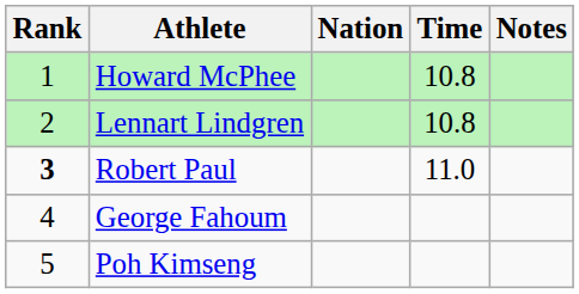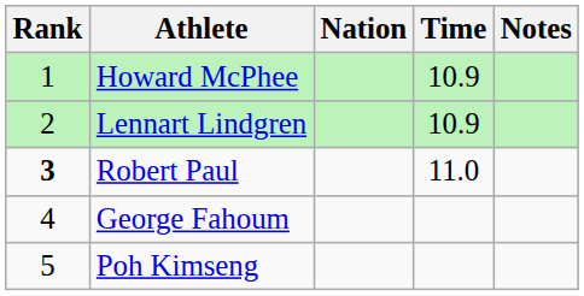 <table class="wikitable sortable" style="text-align:center">
 <tr>
 <th>Rank</th>
 <th>Athlete</th>
 <th>Nation</th>
 <th>Time</th>
 <th>Notes</th>
 </tr>
 <tr bgcolor=bbf3bb>
 <td>1</td>
 <td align=left><a href='#'>Howard McPhee</a></td>
 <td align=left></td>
-<td>10.8</td>
+<td>10.9</td>
 <td></td>
 </tr>
 <tr bgcolor=bbf3bb>
 <td>2</td>
 <td align=left><a href='#'>Lennart Lindgren</a></td>
 <td align=left></td>
-<td>10.8</td>
+<td>10.9</td>
 <td></td>
 </tr>
 <tr>
 <td><strong>3</strong></td>
 <td align=left><a href='#'>Robert Paul</a></td>
 <td align=left></td>
 <td>11.0</td>
 <td></td>
 </tr>
 <tr>
 <td>4</td>
 <td align=left><a href='#'>George Fahoum</a></td>
 <td align=left></td>
 <td></td>
 <td></td>
 </tr>
 <tr>
 <td>5</td>
 <td align=left><a href='#'>Poh Kimseng</a></td>
 <td align=left></td>
 <td></td>
 <td></td>
 </tr>
 </table>
